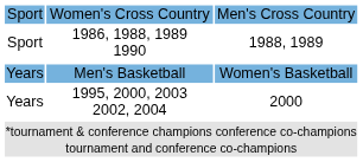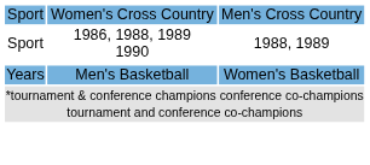 <table id="toc" style="float:left; margin-left: 1em; margin-bottom: 1em; text-align: center">
 <tr style="background: #75B2DD;">
 <td>Sport</td>
 <td>Women's Cross Country</td>
 <td>Men's Cross Country</td>
 </tr>
 <tr>
 <td>Sport</td>
 <td>1986, 1988, 1989<br>1990</td>
 <td>1988, 1989</td>
 </tr>
 <tr>
 </tr>
 <tr style="background: #75B2DD;">
 <td>Years</td>
 <td>Men's Basketball</td>
 <td>Women's Basketball</td>
 </tr>
-<tr>
-<td>Years</td>
-<td>1995, 2000, 2003<br>2002, 2004</td>
-<td>2000</td>
-</tr>
 <tr style="background: #e3e3e3;">
 <td colspan=3><small>*tournament & conference champions conference co-champions <br>tournament and conference co-champions </small></td>
 </tr>
 </table>
